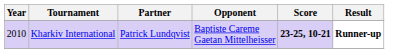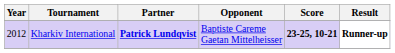 <table class="sortable wikitable" style="font-size: 90%;">
 <tr>
 <th>Year</th>
 <th>Tournament</th>
 <th>Partner</th>
 <th>Opponent</th>
 <th>Score</th>
 <th>Result</th>
 </tr>
 <tr>
 </tr>
 <tr style="background:#D8CEF6">
-<td align="center">2010</td>
+<td align="center">2012</td>
 <td align="left"><a href='#'>Kharkiv International</a></td>
-<td align="left"> <a href='#'>Patrick Lundqvist</a></td>
+<td align="left"><strong> <a href='#'>Patrick Lundqvist</a></strong></td>
 <td align="left"> <a href='#'>Baptiste Careme</a><br> <a href='#'>Gaetan Mittelheisser</a></td>
 <td align="left"><strong>23-25, 10-21</strong></td>
 <td style="text-align:left; background:white"> <strong>Runner-up</strong></td>
 </tr>
 <tr>
 </tr>
 </table>
